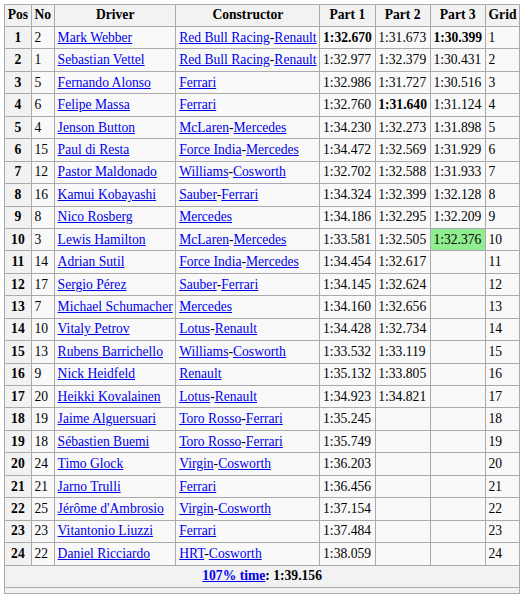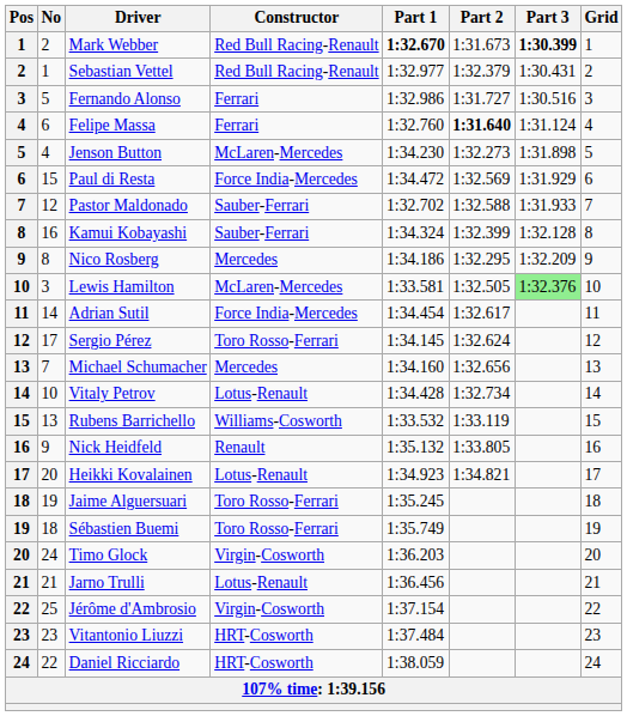 <table class="wikitable sortable" style="font-size:85%">
 <tr>
 <th>Pos</th>
 <th>No</th>
 <th>Driver</th>
 <th>Constructor</th>
 <th>Part 1</th>
 <th>Part 2</th>
 <th>Part 3</th>
 <th>Grid</th>
 </tr>
 <tr>
 <th>1</th>
 <td>2</td>
 <td> <a href='#'>Mark Webber</a></td>
 <td><a href='#'>Red Bull Racing</a>-<a href='#'>Renault</a></td>
 <td><strong>1:32.670</strong></td>
 <td>1:31.673</td>
 <td><strong>1:30.399</strong></td>
 <td>1</td>
 </tr>
 <tr>
 <th>2</th>
 <td>1</td>
 <td> <a href='#'>Sebastian Vettel</a></td>
 <td><a href='#'>Red Bull Racing</a>-<a href='#'>Renault</a></td>
 <td>1:32.977</td>
 <td>1:32.379</td>
 <td>1:30.431</td>
 <td>2</td>
 </tr>
 <tr>
 <th>3</th>
 <td>5</td>
 <td> <a href='#'>Fernando Alonso</a></td>
 <td><a href='#'>Ferrari</a></td>
 <td>1:32.986</td>
 <td>1:31.727</td>
 <td>1:30.516</td>
 <td>3</td>
 </tr>
 <tr>
 <th>4</th>
 <td>6</td>
 <td> <a href='#'>Felipe Massa</a></td>
 <td><a href='#'>Ferrari</a></td>
 <td>1:32.760</td>
 <td><strong>1:31.640</strong></td>
 <td>1:31.124</td>
 <td>4</td>
 </tr>
 <tr>
 <th>5</th>
 <td>4</td>
 <td> <a href='#'>Jenson Button</a></td>
 <td><a href='#'>McLaren</a>-<a href='#'>Mercedes</a></td>
 <td>1:34.230</td>
 <td>1:32.273</td>
 <td>1:31.898</td>
 <td>5</td>
 </tr>
 <tr>
 <th>6</th>
 <td>15</td>
 <td> <a href='#'>Paul di Resta</a></td>
 <td><a href='#'>Force India</a>-<a href='#'>Mercedes</a></td>
 <td>1:34.472</td>
 <td>1:32.569</td>
 <td>1:31.929</td>
 <td>6</td>
 </tr>
 <tr>
 <th>7</th>
 <td>12</td>
 <td> <a href='#'>Pastor Maldonado</a></td>
-<td><a href='#'>Williams</a>-<a href='#'>Cosworth</a></td>
+<td><a href='#'>Sauber</a>-<a href='#'>Ferrari</a></td>
 <td>1:32.702</td>
 <td>1:32.588</td>
 <td>1:31.933</td>
 <td>7</td>
 </tr>
 <tr>
 <th>8</th>
 <td>16</td>
 <td> <a href='#'>Kamui Kobayashi</a></td>
 <td><a href='#'>Sauber</a>-<a href='#'>Ferrari</a></td>
 <td>1:34.324</td>
 <td>1:32.399</td>
 <td>1:32.128</td>
 <td>8</td>
 </tr>
 <tr>
 <th>9</th>
 <td>8</td>
 <td> <a href='#'>Nico Rosberg</a></td>
 <td><a href='#'>Mercedes</a></td>
 <td>1:34.186</td>
 <td>1:32.295</td>
 <td>1:32.209</td>
 <td>9</td>
 </tr>
 <tr>
 <th>10</th>
 <td>3</td>
 <td> <a href='#'>Lewis Hamilton</a></td>
 <td><a href='#'>McLaren</a>-<a href='#'>Mercedes</a></td>
 <td>1:33.581</td>
 <td>1:32.505</td>
 <td style="background: lightgreen;">1:32.376</td>
 <td>10</td>
 </tr>
 <tr>
 <th>11</th>
 <td>14</td>
 <td> <a href='#'>Adrian Sutil</a></td>
 <td><a href='#'>Force India</a>-<a href='#'>Mercedes</a></td>
 <td>1:34.454</td>
 <td>1:32.617</td>
 <td></td>
 <td>11</td>
 </tr>
 <tr>
 <th>12</th>
 <td>17</td>
 <td> <a href='#'>Sergio Pérez</a></td>
-<td><a href='#'>Sauber</a>-<a href='#'>Ferrari</a></td>
+<td><a href='#'>Toro Rosso</a>-<a href='#'>Ferrari</a></td>
 <td>1:34.145</td>
 <td>1:32.624</td>
 <td></td>
 <td>12</td>
 </tr>
 <tr>
 <th>13</th>
 <td>7</td>
 <td> <a href='#'>Michael Schumacher</a></td>
 <td><a href='#'>Mercedes</a></td>
 <td>1:34.160</td>
 <td>1:32.656</td>
 <td></td>
 <td>13</td>
 </tr>
 <tr>
 <th>14</th>
 <td>10</td>
 <td> <a href='#'>Vitaly Petrov</a></td>
 <td><a href='#'>Lotus</a>-<a href='#'>Renault</a></td>
 <td>1:34.428</td>
 <td>1:32.734</td>
 <td></td>
 <td>14</td>
 </tr>
 <tr>
 <th>15</th>
 <td>13</td>
 <td> <a href='#'>Rubens Barrichello</a></td>
 <td><a href='#'>Williams</a>-<a href='#'>Cosworth</a></td>
 <td>1:33.532</td>
 <td>1:33.119</td>
 <td></td>
 <td>15</td>
 </tr>
 <tr>
 <th>16</th>
 <td>9</td>
 <td> <a href='#'>Nick Heidfeld</a></td>
 <td><a href='#'>Renault</a></td>
 <td>1:35.132</td>
 <td>1:33.805</td>
 <td></td>
 <td>16</td>
 </tr>
 <tr>
 <th>17</th>
 <td>20</td>
 <td> <a href='#'>Heikki Kovalainen</a></td>
 <td><a href='#'>Lotus</a>-<a href='#'>Renault</a></td>
 <td>1:34.923</td>
 <td>1:34.821</td>
 <td></td>
 <td>17</td>
 </tr>
 <tr>
 <th>18</th>
 <td>19</td>
 <td> <a href='#'>Jaime Alguersuari</a></td>
 <td><a href='#'>Toro Rosso</a>-<a href='#'>Ferrari</a></td>
 <td>1:35.245</td>
 <td></td>
 <td></td>
 <td>18</td>
 </tr>
 <tr>
 <th>19</th>
 <td>18</td>
 <td> <a href='#'>Sébastien Buemi</a></td>
 <td><a href='#'>Toro Rosso</a>-<a href='#'>Ferrari</a></td>
 <td>1:35.749</td>
 <td></td>
 <td></td>
 <td>19</td>
 </tr>
 <tr>
 <th>20</th>
 <td>24</td>
 <td> <a href='#'>Timo Glock</a></td>
 <td><a href='#'>Virgin</a>-<a href='#'>Cosworth</a></td>
 <td>1:36.203</td>
 <td></td>
 <td></td>
 <td>20</td>
 </tr>
 <tr>
 <th>21</th>
 <td>21</td>
 <td> <a href='#'>Jarno Trulli</a></td>
-<td><a href='#'>Ferrari</a></td>
+<td><a href='#'>Lotus</a>-<a href='#'>Renault</a></td>
 <td>1:36.456</td>
 <td></td>
 <td></td>
 <td>21</td>
 </tr>
 <tr>
 <th>22</th>
 <td>25</td>
 <td> <a href='#'>Jérôme d'Ambrosio</a></td>
 <td><a href='#'>Virgin</a>-<a href='#'>Cosworth</a></td>
 <td>1:37.154</td>
 <td></td>
 <td></td>
 <td>22</td>
 </tr>
 <tr>
 <th>23</th>
 <td>23</td>
 <td> <a href='#'>Vitantonio Liuzzi</a></td>
-<td><a href='#'>Ferrari</a></td>
+<td><a href='#'>HRT</a>-<a href='#'>Cosworth</a></td>
 <td>1:37.484</td>
 <td></td>
 <td></td>
 <td>23</td>
 </tr>
 <tr>
 <th>24</th>
 <td>22</td>
 <td> <a href='#'>Daniel Ricciardo</a></td>
 <td><a href='#'>HRT</a>-<a href='#'>Cosworth</a></td>
 <td>1:38.059</td>
 <td></td>
 <td></td>
 <td>24</td>
 </tr>
 <tr>
 <th colspan=8><a href='#'>107% time</a>: 1:39.156</th>
 </tr>
 <tr>
 <th colspan="8"></th>
 </tr>
 </table>
